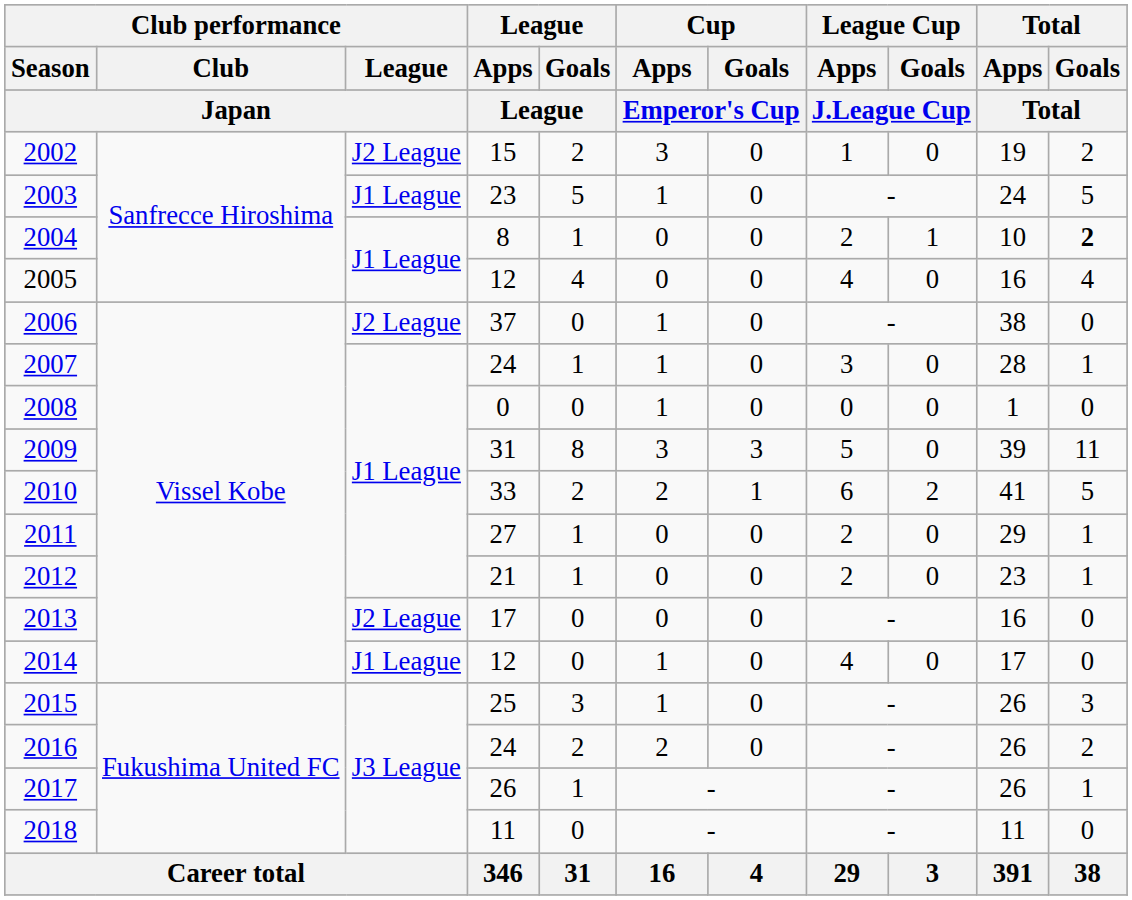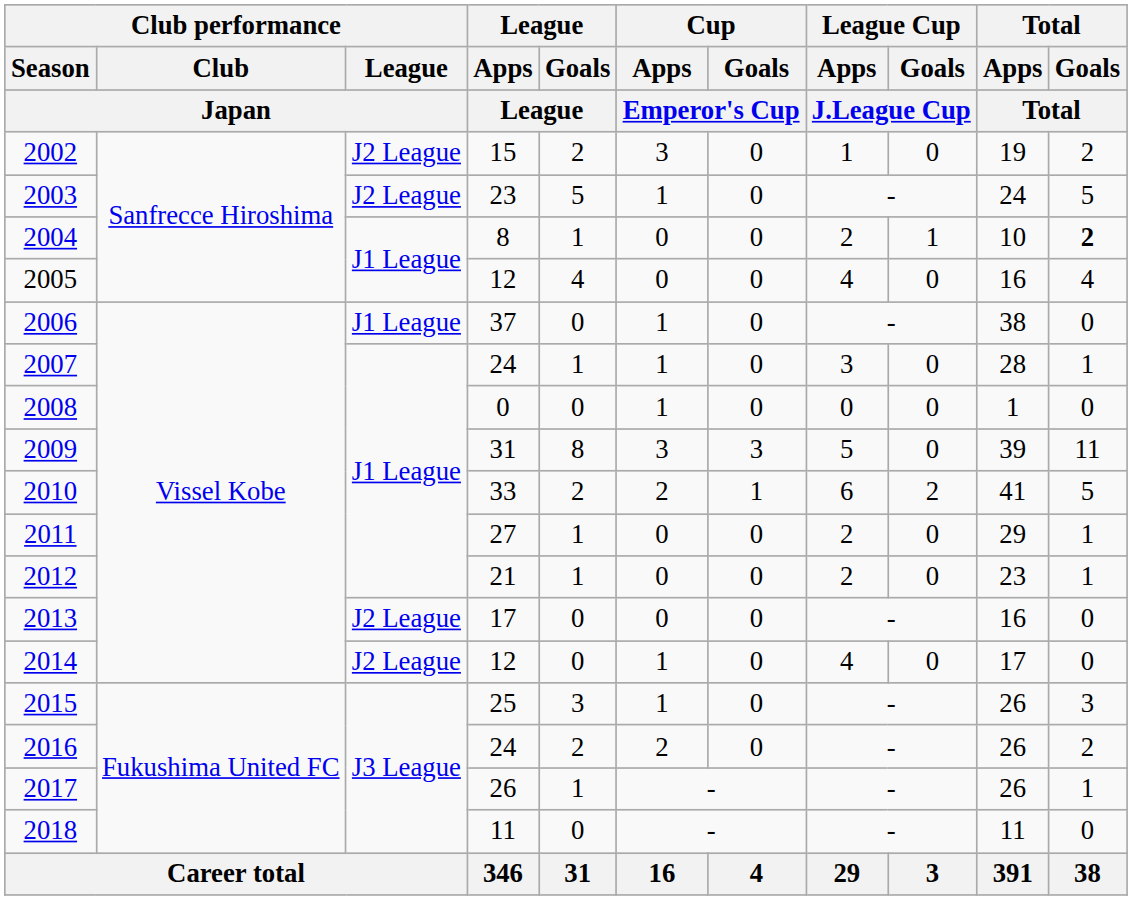 <table class="wikitable" style="text-align:center">
 <tr>
 <th colspan=3>Club performance</th>
 <th colspan=2>League</th>
 <th colspan=2>Cup</th>
 <th colspan=2>League Cup</th>
 <th colspan=2>Total</th>
 </tr>
 <tr>
 <th>Season</th>
 <th>Club</th>
 <th>League</th>
 <th>Apps</th>
 <th>Goals</th>
 <th>Apps</th>
 <th>Goals</th>
 <th>Apps</th>
 <th>Goals</th>
 <th>Apps</th>
 <th>Goals</th>
 </tr>
 <tr>
 <th colspan=3>Japan</th>
 <th colspan=2>League</th>
 <th colspan=2><a href='#'>Emperor's Cup</a></th>
 <th colspan=2><a href='#'>J.League Cup</a></th>
 <th colspan=2>Total</th>
 </tr>
 <tr>
 <td><a href='#'>2002</a></td>
 <td rowspan="4"><a href='#'>Sanfrecce Hiroshima</a></td>
 <td><a href='#'>J2 League</a></td>
 <td>15</td>
 <td>2</td>
 <td>3</td>
 <td>0</td>
 <td>1</td>
 <td>0</td>
 <td>19</td>
 <td>2</td>
 </tr>
 <tr>
 <td><a href='#'>2003</a></td>
-<td><a href='#'>J1 League</a></td>
+<td><a href='#'>J2 League</a></td>
 <td>23</td>
 <td>5</td>
 <td>1</td>
 <td>0</td>
 <td colspan="2">-</td>
 <td>24</td>
 <td>5</td>
 </tr>
 <tr>
 <td><a href='#'>2004</a></td>
 <td rowspan="2"><a href='#'>J1 League</a></td>
 <td>8</td>
 <td>1</td>
 <td>0</td>
 <td>0</td>
 <td>2</td>
 <td>1</td>
 <td>10</td>
 <td><strong>2</strong></td>
 </tr>
 <tr>
 <td>2005</td>
 <td>12</td>
 <td>4</td>
 <td>0</td>
 <td>0</td>
 <td>4</td>
 <td>0</td>
 <td>16</td>
 <td>4</td>
 </tr>
 <tr>
 <td><a href='#'>2006</a></td>
 <td rowspan="9"><a href='#'>Vissel Kobe</a></td>
-<td><a href='#'>J2 League</a></td>
+<td><a href='#'>J1 League</a></td>
 <td>37</td>
 <td>0</td>
 <td>1</td>
 <td>0</td>
 <td colspan="2">-</td>
 <td>38</td>
 <td>0</td>
 </tr>
 <tr>
 <td><a href='#'>2007</a></td>
 <td rowspan="6"><a href='#'>J1 League</a></td>
 <td>24</td>
 <td>1</td>
 <td>1</td>
 <td>0</td>
 <td>3</td>
 <td>0</td>
 <td>28</td>
 <td>1</td>
 </tr>
 <tr>
 <td><a href='#'>2008</a></td>
 <td>0</td>
 <td>0</td>
 <td>1</td>
 <td>0</td>
 <td>0</td>
 <td>0</td>
 <td>1</td>
 <td>0</td>
 </tr>
 <tr>
 <td><a href='#'>2009</a></td>
 <td>31</td>
 <td>8</td>
 <td>3</td>
 <td>3</td>
 <td>5</td>
 <td>0</td>
 <td>39</td>
 <td>11</td>
 </tr>
 <tr>
 <td><a href='#'>2010</a></td>
 <td>33</td>
 <td>2</td>
 <td>2</td>
 <td>1</td>
 <td>6</td>
 <td>2</td>
 <td>41</td>
 <td>5</td>
 </tr>
 <tr>
 <td><a href='#'>2011</a></td>
 <td>27</td>
 <td>1</td>
 <td>0</td>
 <td>0</td>
 <td>2</td>
 <td>0</td>
 <td>29</td>
 <td>1</td>
 </tr>
 <tr>
 <td><a href='#'>2012</a></td>
 <td>21</td>
 <td>1</td>
 <td>0</td>
 <td>0</td>
 <td>2</td>
 <td>0</td>
 <td>23</td>
 <td>1</td>
 </tr>
 <tr>
 <td><a href='#'>2013</a></td>
 <td><a href='#'>J2 League</a></td>
 <td>17</td>
 <td>0</td>
 <td>0</td>
 <td>0</td>
 <td colspan="2">-</td>
 <td>16</td>
 <td>0</td>
 </tr>
 <tr>
 <td><a href='#'>2014</a></td>
-<td><a href='#'>J1 League</a></td>
+<td><a href='#'>J2 League</a></td>
 <td>12</td>
 <td>0</td>
 <td>1</td>
 <td>0</td>
 <td>4</td>
 <td>0</td>
 <td>17</td>
 <td>0</td>
 </tr>
 <tr>
 <td><a href='#'>2015</a></td>
 <td rowspan="4"><a href='#'>Fukushima United FC</a></td>
 <td rowspan="4"><a href='#'>J3 League</a></td>
 <td>25</td>
 <td>3</td>
 <td>1</td>
 <td>0</td>
 <td colspan="2">-</td>
 <td>26</td>
 <td>3</td>
 </tr>
 <tr>
 <td><a href='#'>2016</a></td>
 <td>24</td>
 <td>2</td>
 <td>2</td>
 <td>0</td>
 <td colspan="2">-</td>
 <td>26</td>
 <td>2</td>
 </tr>
 <tr>
 <td><a href='#'>2017</a></td>
 <td>26</td>
 <td>1</td>
 <td colspan="2">-</td>
 <td colspan="2">-</td>
 <td>26</td>
 <td>1</td>
 </tr>
 <tr>
 <td><a href='#'>2018</a></td>
 <td>11</td>
 <td>0</td>
 <td colspan="2">-</td>
 <td colspan="2">-</td>
 <td>11</td>
 <td>0</td>
 </tr>
 <tr>
 <th colspan=3>Career total</th>
 <th>346</th>
 <th>31</th>
 <th>16</th>
 <th>4</th>
 <th>29</th>
 <th>3</th>
 <th>391</th>
 <th>38</th>
 </tr>
 </table>
